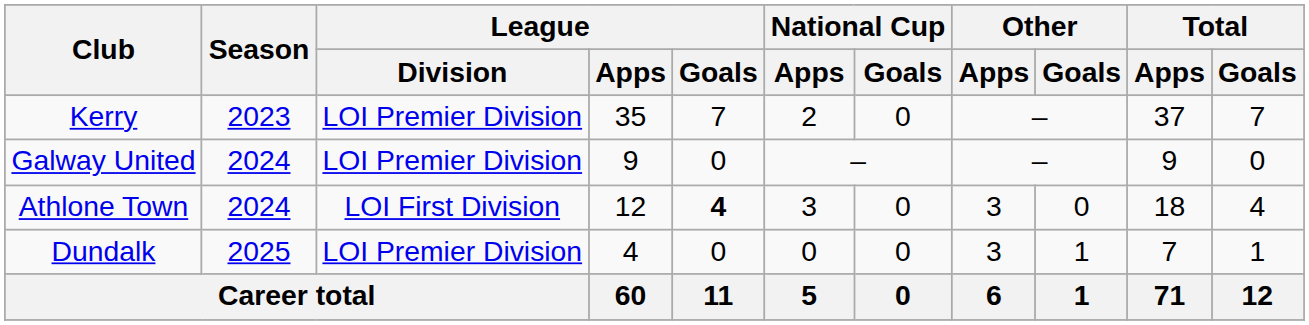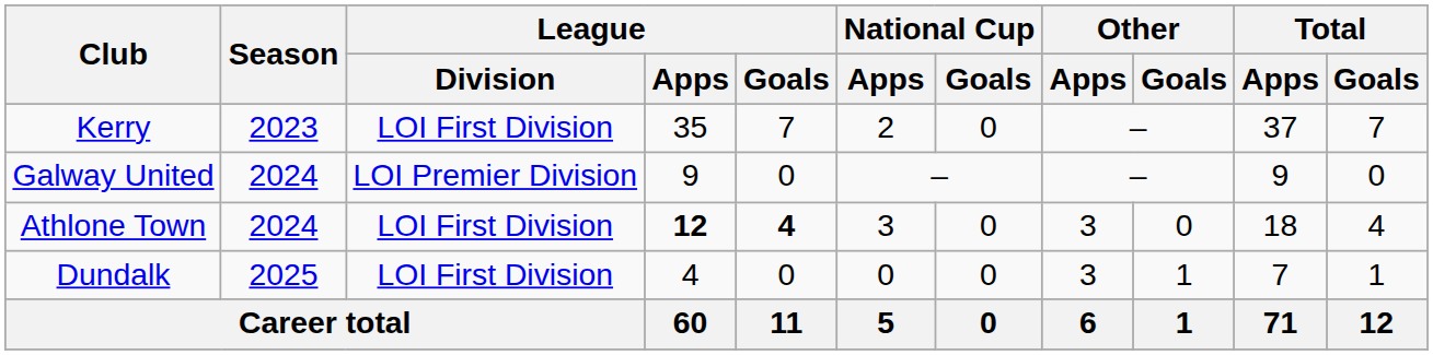 <table class=wikitable style=text-align:center>
 <tr>
 <th rowspan=2>Club</th>
 <th rowspan=2>Season</th>
 <th colspan=3>League</th>
 <th colspan=2>National Cup</th>
 <th colspan=2>Other</th>
 <th colspan=2>Total</th>
 </tr>
 <tr>
 <th>Division</th>
 <th>Apps</th>
 <th>Goals</th>
 <th>Apps</th>
 <th>Goals</th>
 <th>Apps</th>
 <th>Goals</th>
 <th>Apps</th>
 <th>Goals</th>
 </tr>
 <tr>
 <td><a href='#'>Kerry</a></td>
 <td><a href='#'>2023</a></td>
-<td><a href='#'>LOI Premier Division</a></td>
+<td><a href='#'>LOI First Division</a></td>
 <td>35</td>
 <td>7</td>
 <td>2</td>
 <td>0</td>
 <td colspan="2">–</td>
 <td>37</td>
 <td>7</td>
 </tr>
 <tr>
 <td><a href='#'>Galway United</a></td>
 <td><a href='#'>2024</a></td>
 <td><a href='#'>LOI Premier Division</a></td>
 <td>9</td>
 <td>0</td>
 <td colspan="2">–</td>
 <td colspan="2">–</td>
 <td>9</td>
 <td>0</td>
 </tr>
 <tr>
 <td><a href='#'>Athlone Town</a></td>
 <td><a href='#'>2024</a></td>
 <td><a href='#'>LOI First Division</a></td>
-<td>12</td>
+<td><strong>12</strong></td>
 <td><strong>4</strong></td>
 <td>3</td>
 <td>0</td>
 <td>3</td>
 <td>0</td>
 <td>18</td>
 <td>4</td>
 </tr>
 <tr>
 <td><a href='#'>Dundalk</a></td>
 <td><a href='#'>2025</a></td>
-<td><a href='#'>LOI Premier Division</a></td>
+<td><a href='#'>LOI First Division</a></td>
 <td>4</td>
 <td>0</td>
 <td>0</td>
 <td>0</td>
 <td>3</td>
 <td>1</td>
 <td>7</td>
 <td>1</td>
 </tr>
 <tr>
 <th colspan="3">Career total</th>
 <th>60</th>
 <th>11</th>
 <th>5</th>
 <th>0</th>
 <th>6</th>
 <th>1</th>
 <th>71</th>
 <th>12</th>
 </tr>
 </table>
